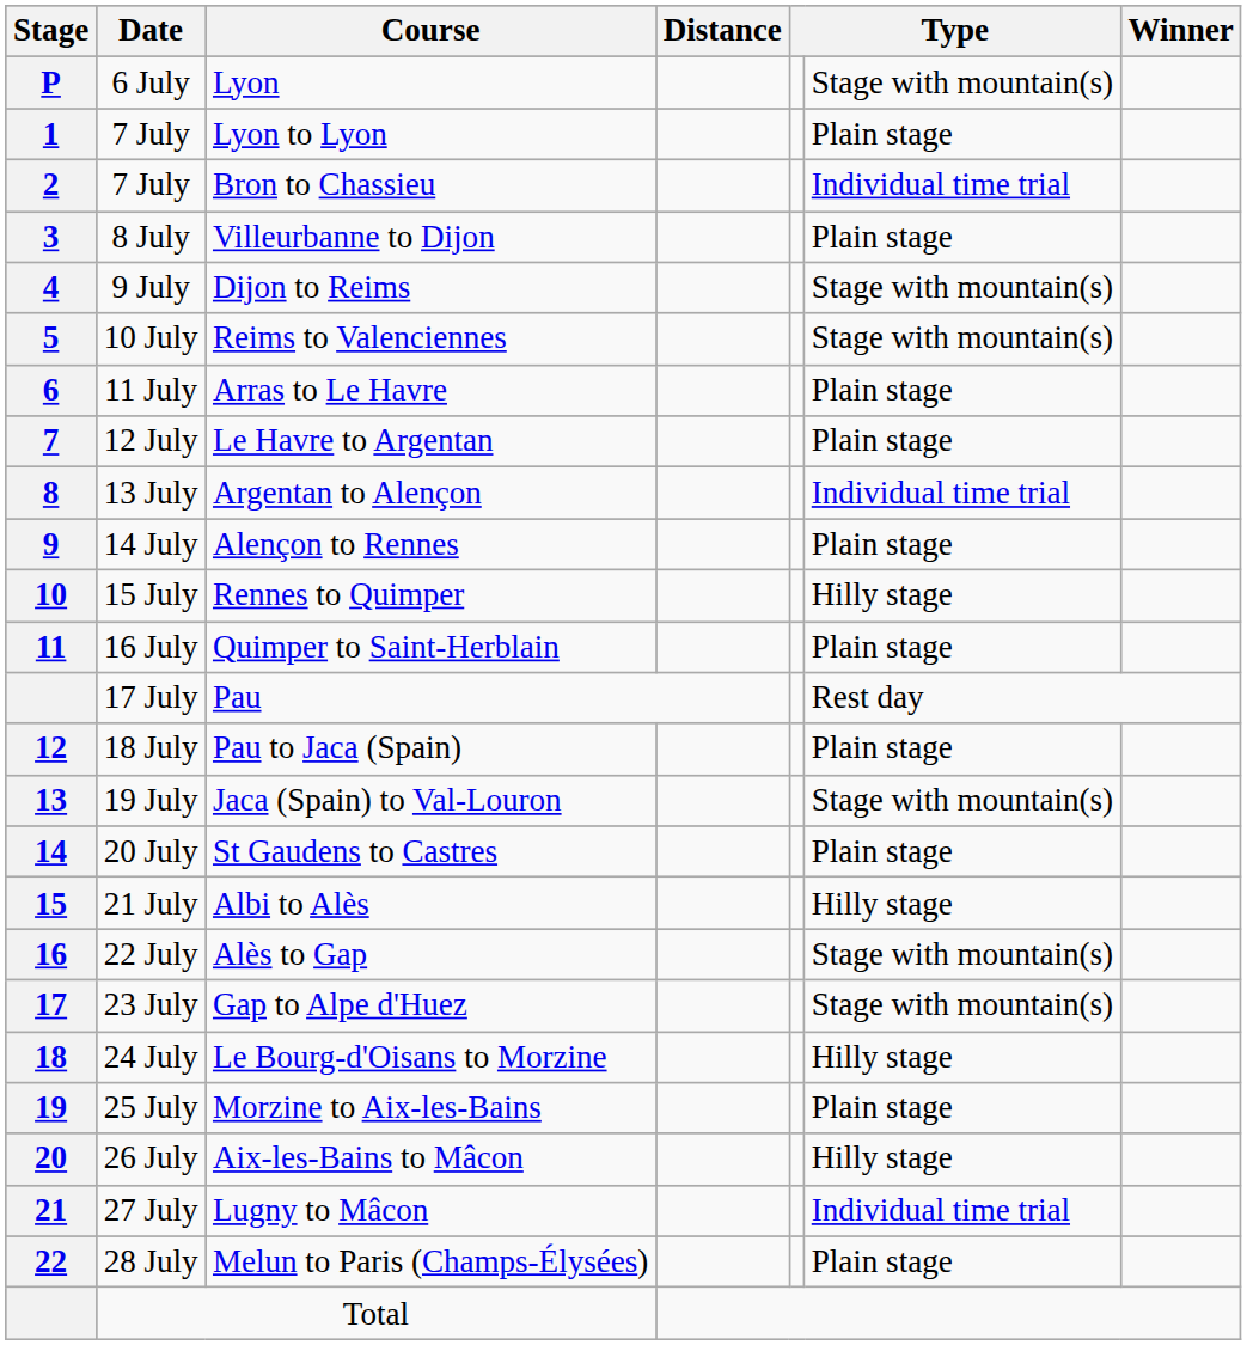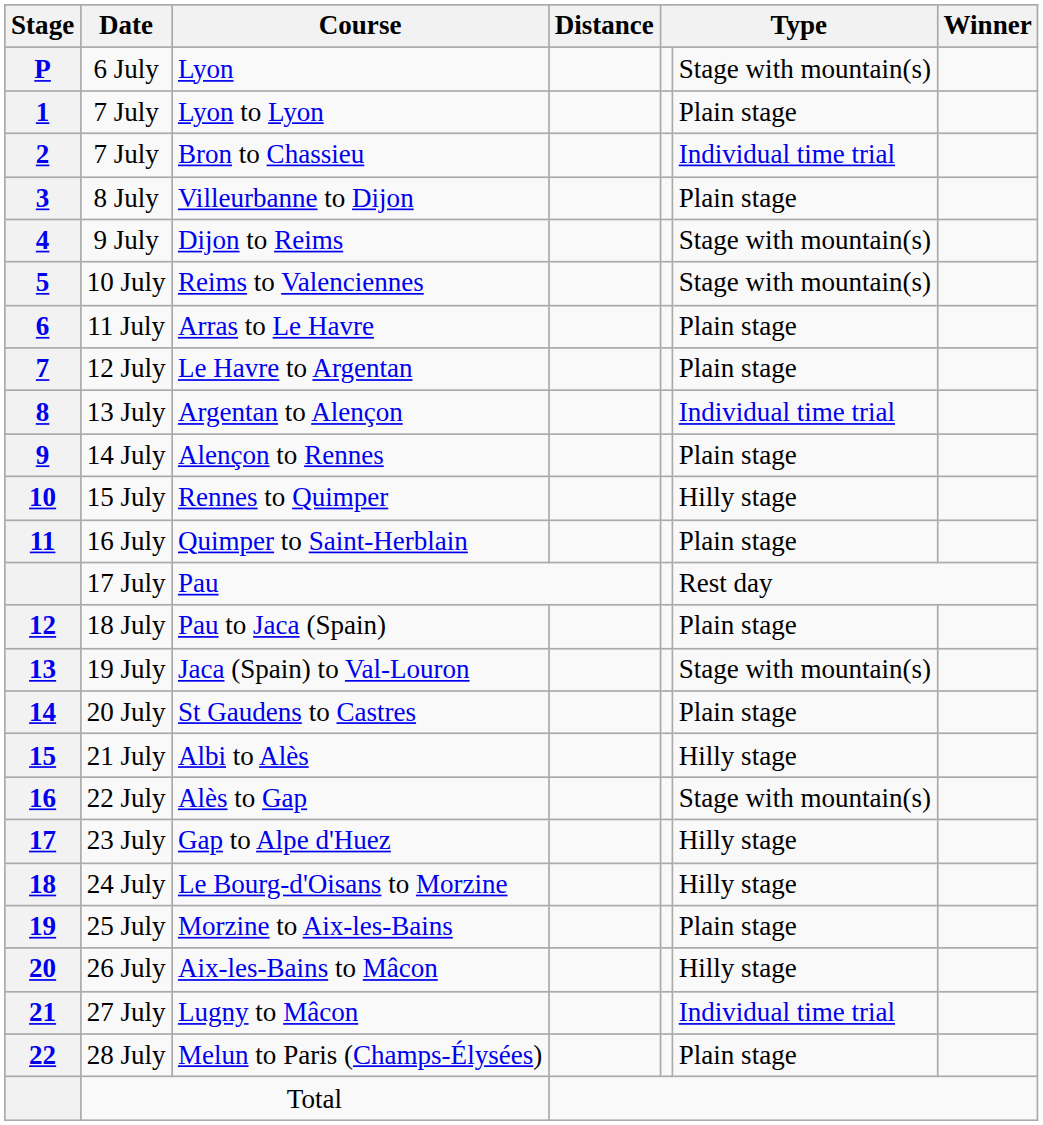 <table class="wikitable">
 <tr>
 <th scope="col">Stage</th>
 <th scope="col">Date</th>
 <th scope="col">Course</th>
 <th scope="col">Distance</th>
 <th scope="col" colspan="2">Type</th>
 <th scope="col">Winner</th>
 </tr>
 <tr>
 <th scope="row"><a href='#'>P</a></th>
 <td style="text-align:center;">6 July</td>
 <td><a href='#'>Lyon</a></td>
 <td style="text-align:center;"></td>
 <td></td>
 <td>Stage with mountain(s)</td>
 <td></td>
 </tr>
 <tr>
 <th scope="row"><a href='#'>1</a></th>
 <td style="text-align:center;">7 July</td>
 <td><a href='#'>Lyon</a> to <a href='#'>Lyon</a></td>
 <td style="text-align:center;"></td>
 <td></td>
 <td>Plain stage</td>
 <td></td>
 </tr>
 <tr>
 <th scope="row"><a href='#'>2</a></th>
 <td style="text-align:center;">7 July</td>
 <td><a href='#'>Bron</a> to <a href='#'>Chassieu</a></td>
 <td style="text-align:center;"></td>
 <td></td>
 <td><a href='#'>Individual time trial</a></td>
 <td></td>
 </tr>
 <tr>
 <th scope="row"><a href='#'>3</a></th>
 <td style="text-align:center;">8 July</td>
 <td><a href='#'>Villeurbanne</a> to <a href='#'>Dijon</a></td>
 <td style="text-align:center;"></td>
 <td></td>
 <td>Plain stage</td>
 <td></td>
 </tr>
 <tr>
 <th scope="row"><a href='#'>4</a></th>
 <td style="text-align:center;">9 July</td>
 <td><a href='#'>Dijon</a> to <a href='#'>Reims</a></td>
 <td style="text-align:center;"></td>
 <td></td>
 <td>Stage with mountain(s)</td>
 <td></td>
 </tr>
 <tr>
 <th scope="row"><a href='#'>5</a></th>
 <td style="text-align:center;">10 July</td>
 <td><a href='#'>Reims</a> to <a href='#'>Valenciennes</a></td>
 <td style="text-align:center;"></td>
 <td></td>
 <td>Stage with mountain(s)</td>
 <td></td>
 </tr>
 <tr>
 <th scope="row"><a href='#'>6</a></th>
 <td style="text-align:center;">11 July</td>
 <td><a href='#'>Arras</a> to <a href='#'>Le Havre</a></td>
 <td style="text-align:center;"></td>
 <td></td>
 <td>Plain stage</td>
 <td></td>
 </tr>
 <tr>
 <th scope="row"><a href='#'>7</a></th>
 <td style="text-align:center;">12 July</td>
 <td><a href='#'>Le Havre</a> to <a href='#'>Argentan</a></td>
 <td style="text-align:center;"></td>
 <td></td>
 <td>Plain stage</td>
 <td></td>
 </tr>
 <tr>
 <th scope="row"><a href='#'>8</a></th>
 <td style="text-align:center;">13 July</td>
 <td><a href='#'>Argentan</a> to <a href='#'>Alençon</a></td>
 <td style="text-align:center;"></td>
 <td></td>
 <td><a href='#'>Individual time trial</a></td>
 <td></td>
 </tr>
 <tr>
 <th scope="row"><a href='#'>9</a></th>
 <td style="text-align:center;">14 July</td>
 <td><a href='#'>Alençon</a> to <a href='#'>Rennes</a></td>
 <td style="text-align:center;"></td>
 <td></td>
 <td>Plain stage</td>
 <td></td>
 </tr>
 <tr>
 <th scope="row"><a href='#'>10</a></th>
 <td style="text-align:center;">15 July</td>
 <td><a href='#'>Rennes</a> to <a href='#'>Quimper</a></td>
 <td style="text-align:center;"></td>
 <td></td>
 <td>Hilly stage</td>
 <td></td>
 </tr>
 <tr>
 <th scope="row"><a href='#'>11</a></th>
 <td style="text-align:center;">16 July</td>
 <td><a href='#'>Quimper</a> to <a href='#'>Saint-Herblain</a></td>
 <td style="text-align:center;"></td>
 <td></td>
 <td>Plain stage</td>
 <td></td>
 </tr>
 <tr>
 <th scope="row"></th>
 <td style="text-align:center;">17 July</td>
 <td colspan="2"><a href='#'>Pau</a></td>
 <td></td>
 <td colspan="2">Rest day</td>
 </tr>
 <tr>
 <th scope="row"><a href='#'>12</a></th>
 <td style="text-align:center;">18 July</td>
 <td><a href='#'>Pau</a> to <a href='#'>Jaca</a> (Spain)</td>
 <td style="text-align:center;"></td>
 <td></td>
 <td>Plain stage</td>
 <td></td>
 </tr>
 <tr>
 <th scope="row"><a href='#'>13</a></th>
 <td style="text-align:center;">19 July</td>
 <td><a href='#'>Jaca</a> (Spain) to <a href='#'>Val-Louron</a></td>
 <td style="text-align:center;"></td>
 <td></td>
 <td>Stage with mountain(s)</td>
 <td></td>
 </tr>
 <tr>
 <th scope="row"><a href='#'>14</a></th>
 <td style="text-align:center;">20 July</td>
 <td><a href='#'>St Gaudens</a> to <a href='#'>Castres</a></td>
 <td style="text-align:center;"></td>
 <td></td>
 <td>Plain stage</td>
 <td></td>
 </tr>
 <tr>
 <th scope="row"><a href='#'>15</a></th>
 <td style="text-align:center;">21 July</td>
 <td><a href='#'>Albi</a> to <a href='#'>Alès</a></td>
 <td style="text-align:center;"></td>
 <td></td>
 <td>Hilly stage</td>
 <td></td>
 </tr>
 <tr>
 <th scope="row"><a href='#'>16</a></th>
 <td style="text-align:center;">22 July</td>
 <td><a href='#'>Alès</a> to <a href='#'>Gap</a></td>
 <td style="text-align:center;"></td>
 <td></td>
 <td>Stage with mountain(s)</td>
 <td></td>
 </tr>
 <tr>
 <th scope="row"><a href='#'>17</a></th>
 <td style="text-align:center;">23 July</td>
 <td><a href='#'>Gap</a> to <a href='#'>Alpe d'Huez</a></td>
 <td style="text-align:center;"></td>
 <td></td>
-<td>Stage with mountain(s)</td>
+<td>Hilly stage</td>
 <td></td>
 </tr>
 <tr>
 <th scope="row"><a href='#'>18</a></th>
 <td style="text-align:center;">24 July</td>
 <td><a href='#'>Le Bourg-d'Oisans</a> to <a href='#'>Morzine</a></td>
 <td style="text-align:center;"></td>
 <td></td>
 <td>Hilly stage</td>
 <td></td>
 </tr>
 <tr>
 <th scope="row"><a href='#'>19</a></th>
 <td style="text-align:center;">25 July</td>
 <td><a href='#'>Morzine</a> to <a href='#'>Aix-les-Bains</a></td>
 <td style="text-align:center;"></td>
 <td></td>
 <td>Plain stage</td>
 <td></td>
 </tr>
 <tr>
 <th scope="row"><a href='#'>20</a></th>
 <td style="text-align:center;">26 July</td>
 <td><a href='#'>Aix-les-Bains</a> to <a href='#'>Mâcon</a></td>
 <td style="text-align:center;"></td>
 <td></td>
 <td>Hilly stage</td>
 <td></td>
 </tr>
 <tr>
 <th scope="row"><a href='#'>21</a></th>
 <td style="text-align:center;">27 July</td>
 <td><a href='#'>Lugny</a> to <a href='#'>Mâcon</a></td>
 <td style="text-align:center;"></td>
 <td></td>
 <td><a href='#'>Individual time trial</a></td>
 <td></td>
 </tr>
 <tr>
 <th scope="row"><a href='#'>22</a></th>
 <td style="text-align:center;">28 July</td>
 <td><a href='#'>Melun</a> to Paris (<a href='#'>Champs-Élysées</a>)</td>
 <td style="text-align:center;"></td>
 <td></td>
 <td>Plain stage</td>
 <td></td>
 </tr>
 <tr>
 <th scope="row"></th>
 <td colspan="2" style="text-align:center">Total</td>
 <td colspan="4" style="text-align:center"></td>
 </tr>
 </table>
